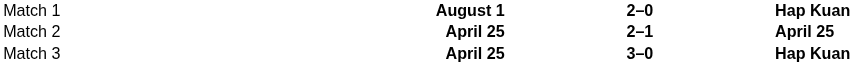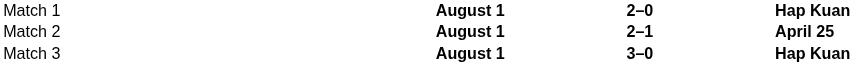 <table width=100% cellspacing=1>
 <tr>
 <th width=10%></th>
 <th width=20%></th>
 <th width=12%></th>
 <th width=20%></th>
 <th></th>
 </tr>
 <tr style=font-size:90%>
 <td align=right>Match 1</td>
 <td align=right><strong>August 1</strong></td>
 <td align=center><strong>2–0</strong></td>
 <td><strong>Hap Kuan</strong></td>
 </tr>
 <tr style=font-size:90%>
 <td align=right>Match 2</td>
-<td align=right><strong>April 25</strong></td>
+<td align=right><strong>August 1</strong></td>
 <td align=center><strong>2–1</strong></td>
 <td><strong>April 25</strong></td>
 </tr>
 <tr style=font-size:90%>
 <td align=right>Match 3</td>
-<td align=right><strong>April 25</strong></td>
+<td align=right><strong>August 1</strong></td>
 <td align=center><strong>3–0</strong></td>
 <td><strong>Hap Kuan</strong></td>
 </tr>
 </table>
